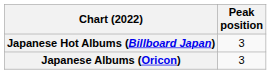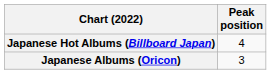 <table class="wikitable plainrowheaders" style="text-align:center">
 <tr>
 <th scope="col">Chart (2022)</th>
 <th scope="col">Peak<br>position</th>
 </tr>
 <tr>
 <th scope="row">Japanese Hot Albums (<em><a href='#'>Billboard Japan</a></em>)</th>
-<td>3</td>
+<td>4</td>
 </tr>
 <tr>
 <th scope="row">Japanese Albums (<a href='#'>Oricon</a>)</th>
 <td>3</td>
 </tr>
 </table>
